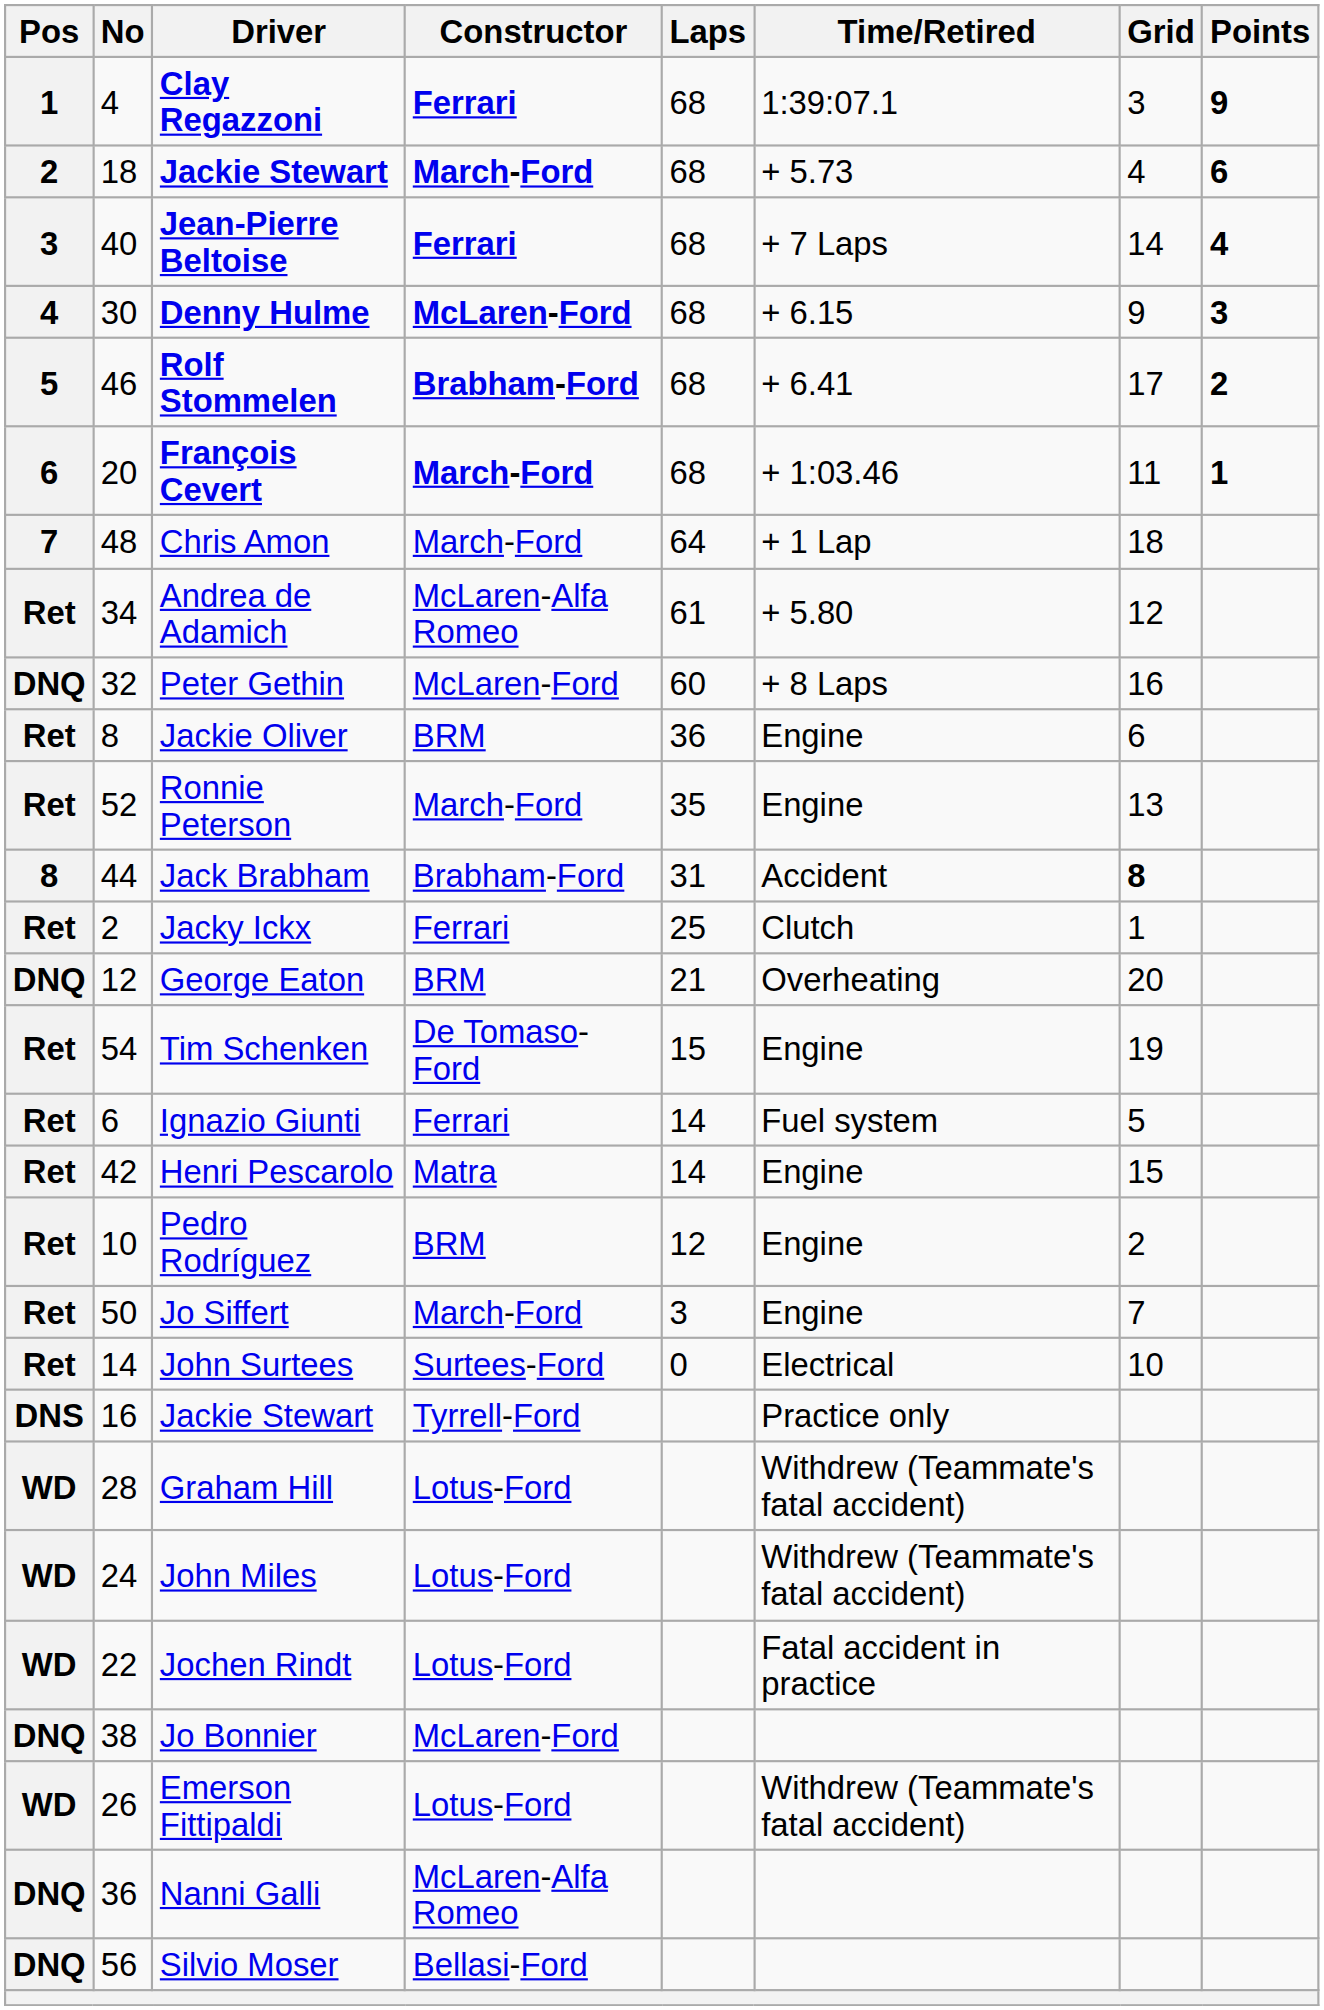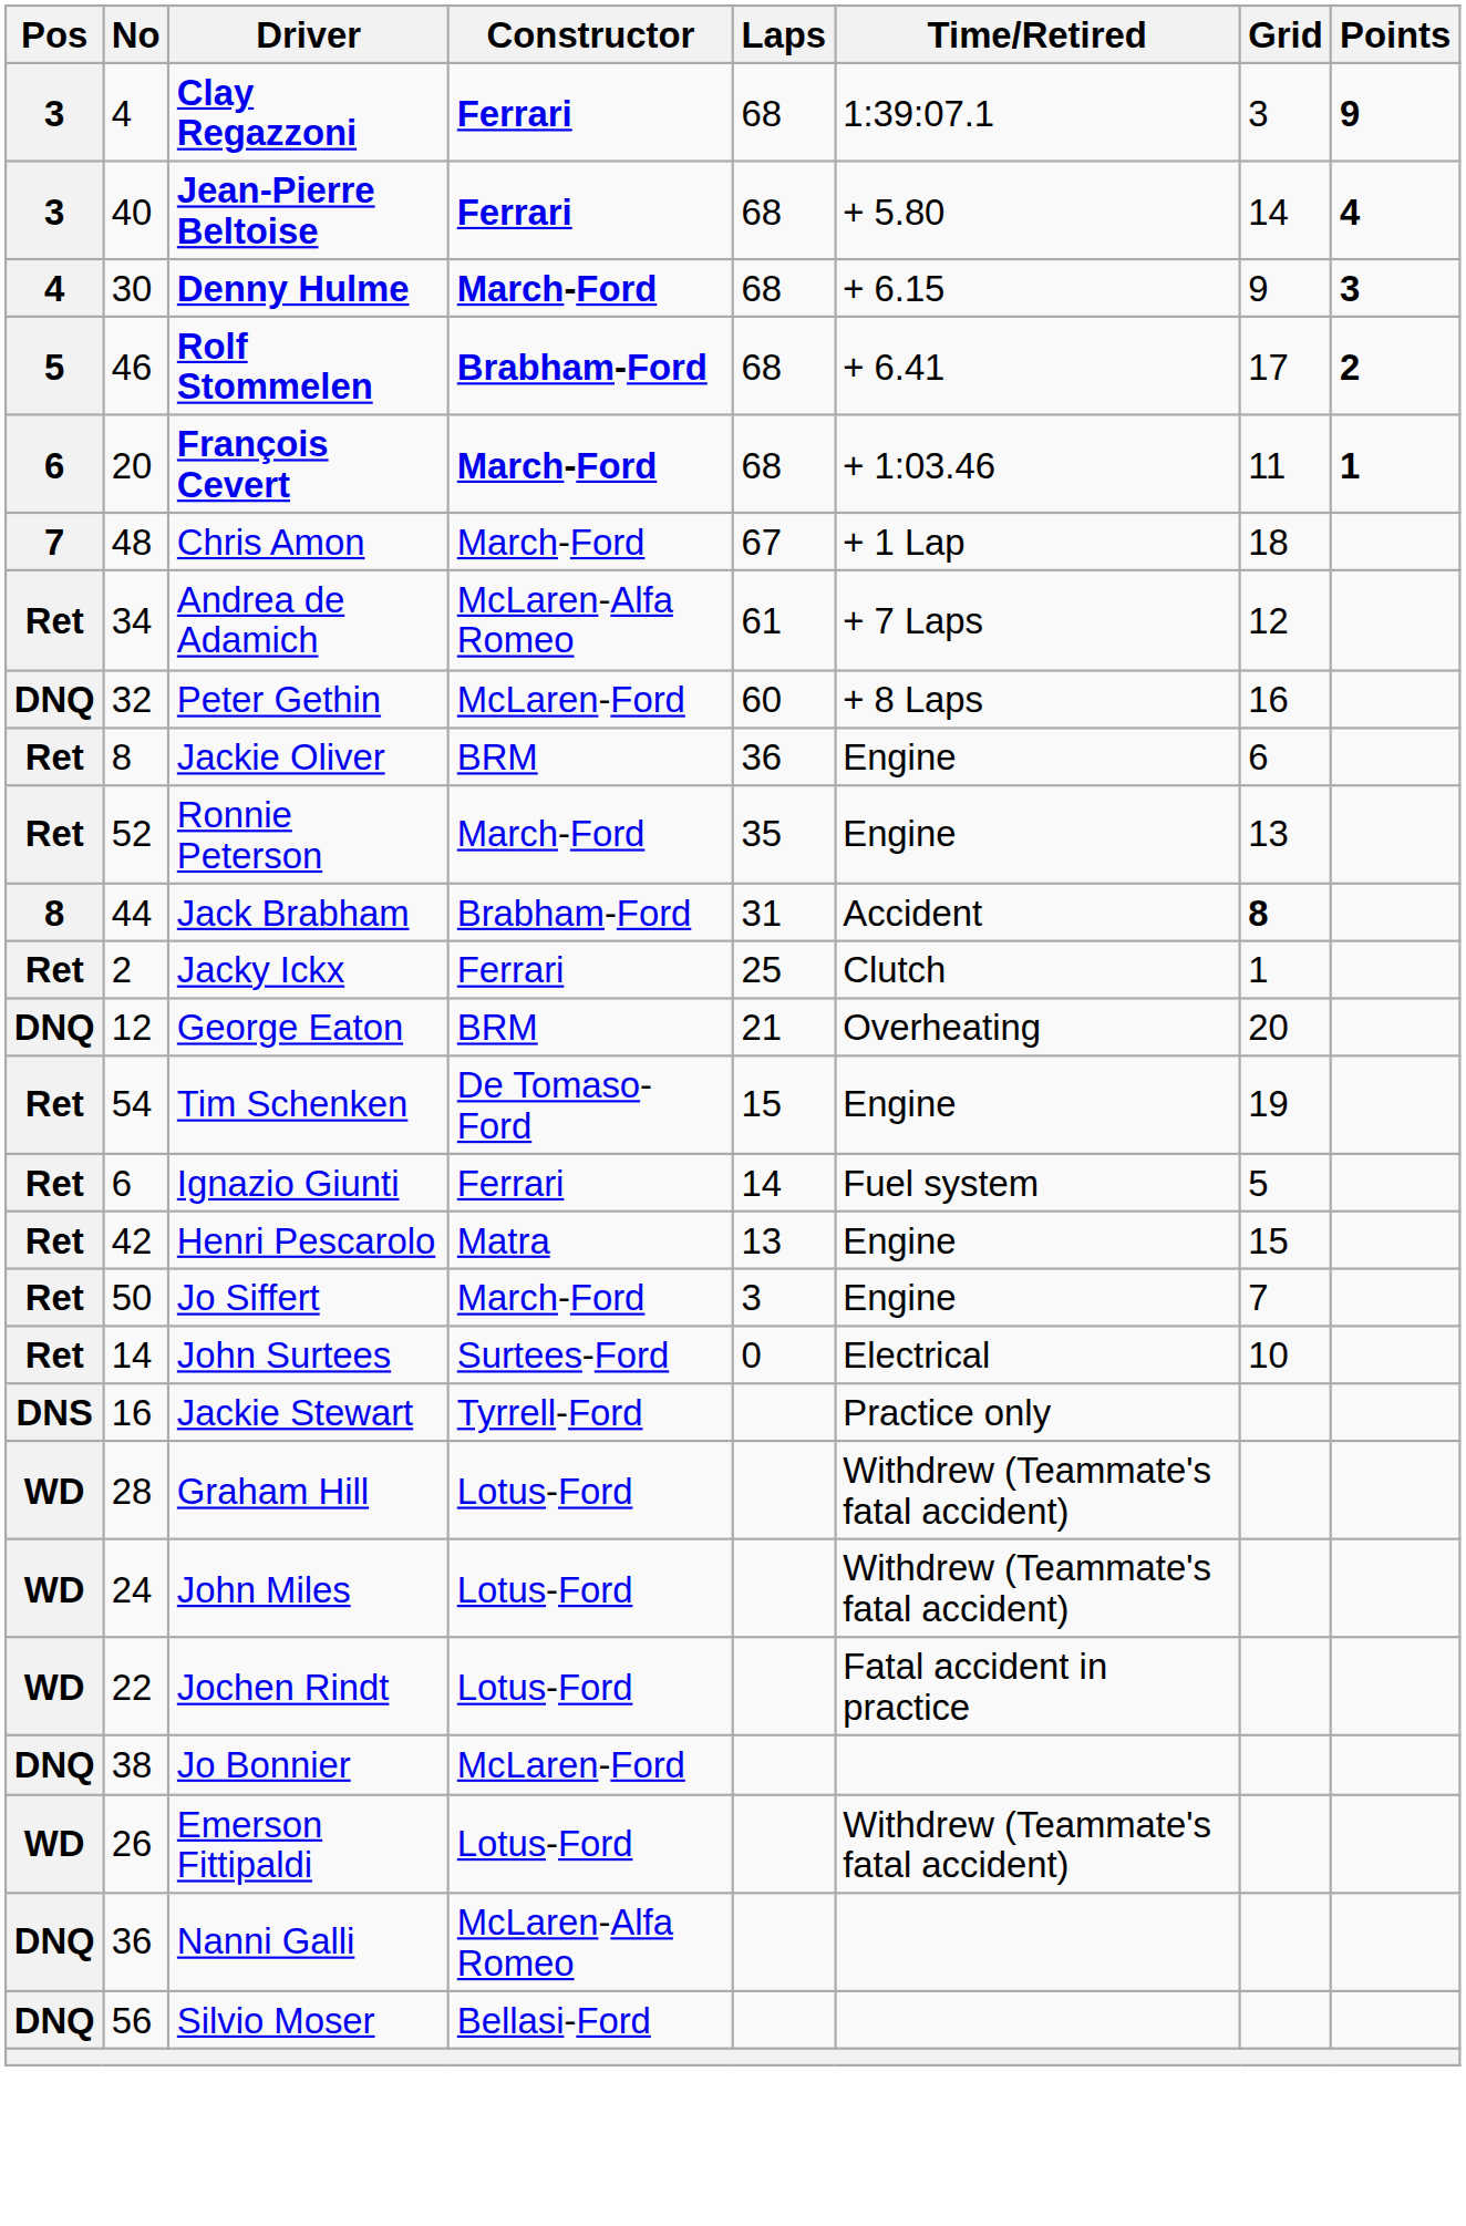 <table class="wikitable" style="font-size: 95%;">
 <tr>
 <th>Pos</th>
 <th>No</th>
 <th>Driver</th>
 <th>Constructor</th>
 <th>Laps</th>
 <th>Time/Retired</th>
 <th>Grid</th>
 <th>Points</th>
 </tr>
 <tr>
-<th>1</th>
+<th>3</th>
 <td>4</td>
 <td> <strong><a href='#'>Clay Regazzoni</a></strong></td>
 <td><strong><a href='#'>Ferrari</a></strong></td>
 <td>68</td>
 <td>1:39:07.1</td>
 <td>3</td>
 <td><strong>9</strong></td>
 </tr>
 <tr>
-<th>2</th>
-<td>18</td>
-<td> <strong><a href='#'>Jackie Stewart</a></strong></td>
-<td><strong><a href='#'>March</a>-<a href='#'>Ford</a></strong></td>
-<td>68</td>
-<td>+ 5.73</td>
-<td>4</td>
-<td><strong>6</strong></td>
-</tr>
-<tr>
 <th>3</th>
 <td>40</td>
 <td> <strong><a href='#'>Jean-Pierre Beltoise</a></strong></td>
 <td><strong><a href='#'>Ferrari</a></strong></td>
 <td>68</td>
-<td>+ 7 Laps</td>
+<td>+ 5.80</td>
 <td>14</td>
 <td><strong>4</strong></td>
 </tr>
 <tr>
 <th>4</th>
 <td>30</td>
 <td> <strong><a href='#'>Denny Hulme</a></strong></td>
-<td><strong><a href='#'>McLaren</a>-<a href='#'>Ford</a></strong></td>
+<td><strong><a href='#'>March</a>-<a href='#'>Ford</a></strong></td>
 <td>68</td>
 <td>+ 6.15</td>
 <td>9</td>
 <td><strong>3</strong></td>
 </tr>
 <tr>
 <th>5</th>
 <td>46</td>
 <td> <strong><a href='#'>Rolf Stommelen</a></strong></td>
 <td><strong><a href='#'>Brabham</a>-<a href='#'>Ford</a></strong></td>
 <td>68</td>
 <td>+ 6.41</td>
 <td>17</td>
 <td><strong>2</strong></td>
 </tr>
 <tr>
 <th>6</th>
 <td>20</td>
 <td> <strong><a href='#'>François Cevert</a></strong></td>
 <td><strong><a href='#'>March</a>-<a href='#'>Ford</a></strong></td>
 <td>68</td>
 <td>+ 1:03.46</td>
 <td>11</td>
 <td><strong>1</strong></td>
 </tr>
 <tr>
 <th>7</th>
 <td>48</td>
 <td> <a href='#'>Chris Amon</a></td>
 <td><a href='#'>March</a>-<a href='#'>Ford</a></td>
-<td>64</td>
+<td>67</td>
 <td>+ 1 Lap</td>
 <td>18</td>
 <td> </td>
 </tr>
 <tr>
 <th>Ret</th>
 <td>34</td>
 <td> <a href='#'>Andrea de Adamich</a></td>
 <td><a href='#'>McLaren</a>-<a href='#'>Alfa Romeo</a></td>
 <td>61</td>
-<td>+ 5.80</td>
+<td>+ 7 Laps</td>
 <td>12</td>
 <td> </td>
 </tr>
 <tr>
 <th>DNQ</th>
 <td>32</td>
 <td> <a href='#'>Peter Gethin</a></td>
 <td><a href='#'>McLaren</a>-<a href='#'>Ford</a></td>
 <td>60</td>
 <td>+ 8 Laps</td>
 <td>16</td>
 <td> </td>
 </tr>
 <tr>
 <th>Ret</th>
 <td>8</td>
 <td> <a href='#'>Jackie Oliver</a></td>
 <td><a href='#'>BRM</a></td>
 <td>36</td>
 <td>Engine</td>
 <td>6</td>
 <td> </td>
 </tr>
 <tr>
 <th>Ret</th>
 <td>52</td>
 <td> <a href='#'>Ronnie Peterson</a></td>
 <td><a href='#'>March</a>-<a href='#'>Ford</a></td>
 <td>35</td>
 <td>Engine</td>
 <td>13</td>
 <td> </td>
 </tr>
 <tr>
 <th>8</th>
 <td>44</td>
 <td> <a href='#'>Jack Brabham</a></td>
 <td><a href='#'>Brabham</a>-<a href='#'>Ford</a></td>
 <td>31</td>
 <td>Accident</td>
 <td><strong>8</strong></td>
 <td> </td>
 </tr>
 <tr>
 <th>Ret</th>
 <td>2</td>
 <td> <a href='#'>Jacky Ickx</a></td>
 <td><a href='#'>Ferrari</a></td>
 <td>25</td>
 <td>Clutch</td>
 <td>1</td>
 <td> </td>
 </tr>
 <tr>
 <th>DNQ</th>
 <td>12</td>
 <td> <a href='#'>George Eaton</a></td>
 <td><a href='#'>BRM</a></td>
 <td>21</td>
 <td>Overheating</td>
 <td>20</td>
 <td> </td>
 </tr>
 <tr>
 <th>Ret</th>
 <td>54</td>
 <td> <a href='#'>Tim Schenken</a></td>
 <td><a href='#'>De Tomaso</a>-<a href='#'>Ford</a></td>
 <td>15</td>
 <td>Engine</td>
 <td>19</td>
 <td> </td>
 </tr>
 <tr>
 <th>Ret</th>
 <td>6</td>
 <td> <a href='#'>Ignazio Giunti</a></td>
 <td><a href='#'>Ferrari</a></td>
 <td>14</td>
 <td>Fuel system</td>
 <td>5</td>
 <td> </td>
 </tr>
 <tr>
 <th>Ret</th>
 <td>42</td>
 <td> <a href='#'>Henri Pescarolo</a></td>
 <td><a href='#'>Matra</a></td>
-<td>14</td>
+<td>13</td>
 <td>Engine</td>
 <td>15</td>
-<td> </td>
-</tr>
-<tr>
-<th>Ret</th>
-<td>10</td>
-<td> <a href='#'>Pedro Rodríguez</a></td>
-<td><a href='#'>BRM</a></td>
-<td>12</td>
-<td>Engine</td>
-<td>2</td>
 <td> </td>
 </tr>
 <tr>
 <th>Ret</th>
 <td>50</td>
 <td> <a href='#'>Jo Siffert</a></td>
 <td><a href='#'>March</a>-<a href='#'>Ford</a></td>
 <td>3</td>
 <td>Engine</td>
 <td>7</td>
 <td> </td>
 </tr>
 <tr>
 <th>Ret</th>
 <td>14</td>
 <td> <a href='#'>John Surtees</a></td>
 <td><a href='#'>Surtees</a>-<a href='#'>Ford</a></td>
 <td>0</td>
 <td>Electrical</td>
 <td>10</td>
 <td> </td>
 </tr>
 <tr>
 <th>DNS</th>
 <td>16</td>
 <td> <a href='#'>Jackie Stewart</a></td>
 <td><a href='#'>Tyrrell</a>-<a href='#'>Ford</a></td>
 <td> </td>
 <td>Practice only</td>
 <td> </td>
 <td> </td>
 </tr>
 <tr>
 <th>WD</th>
 <td>28</td>
 <td> <a href='#'>Graham Hill</a></td>
 <td><a href='#'>Lotus</a>-<a href='#'>Ford</a></td>
 <td> </td>
 <td>Withdrew (Teammate's fatal accident)</td>
 <td> </td>
 <td> </td>
 </tr>
 <tr>
 <th>WD</th>
 <td>24</td>
 <td> <a href='#'>John Miles</a></td>
 <td><a href='#'>Lotus</a>-<a href='#'>Ford</a></td>
 <td> </td>
 <td>Withdrew (Teammate's fatal accident)</td>
 <td> </td>
 <td> </td>
 </tr>
 <tr>
 <th>WD</th>
 <td>22</td>
 <td> <a href='#'>Jochen Rindt</a></td>
 <td><a href='#'>Lotus</a>-<a href='#'>Ford</a></td>
 <td> </td>
 <td>Fatal accident in practice</td>
 <td> </td>
 <td> </td>
 </tr>
 <tr>
 <th>DNQ</th>
 <td>38</td>
 <td> <a href='#'>Jo Bonnier</a></td>
 <td><a href='#'>McLaren</a>-<a href='#'>Ford</a></td>
 <td> </td>
 <td> </td>
 <td> </td>
 <td> </td>
 </tr>
 <tr>
 <th>WD</th>
 <td>26</td>
 <td> <a href='#'>Emerson Fittipaldi</a></td>
 <td><a href='#'>Lotus</a>-<a href='#'>Ford</a></td>
 <td> </td>
 <td>Withdrew (Teammate's fatal accident)</td>
 <td> </td>
 <td> </td>
 </tr>
 <tr>
 <th>DNQ</th>
 <td>36</td>
 <td> <a href='#'>Nanni Galli</a></td>
 <td><a href='#'>McLaren</a>-<a href='#'>Alfa Romeo</a></td>
 <td> </td>
 <td> </td>
 <td> </td>
 <td> </td>
 </tr>
 <tr>
 <th>DNQ</th>
 <td>56</td>
 <td> <a href='#'>Silvio Moser</a></td>
 <td><a href='#'>Bellasi</a>-<a href='#'>Ford</a></td>
 <td> </td>
 <td> </td>
 <td> </td>
 <td> </td>
 </tr>
 <tr>
 <th colspan="8"></th>
 </tr>
 </table>
